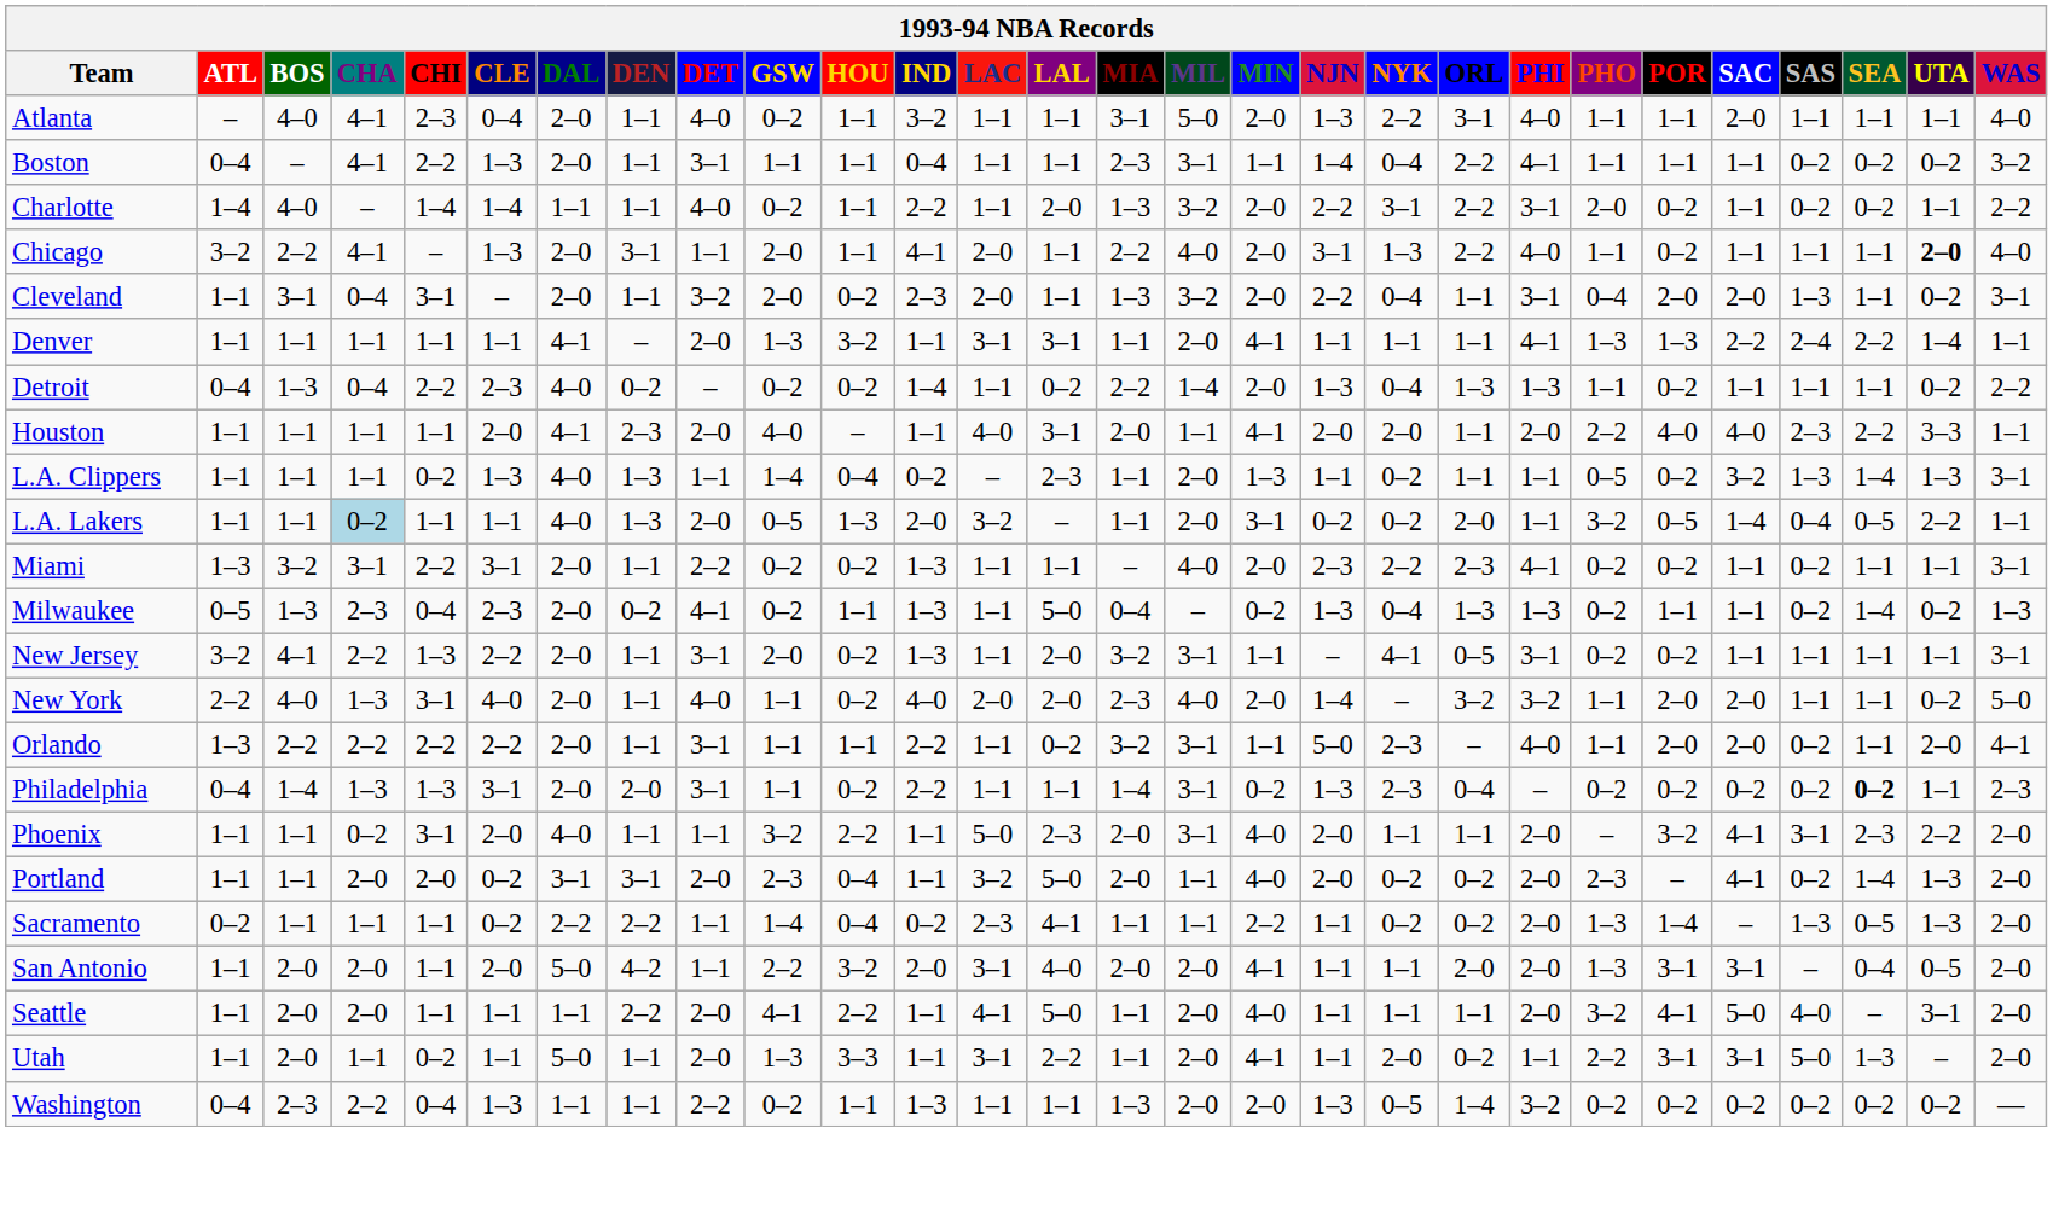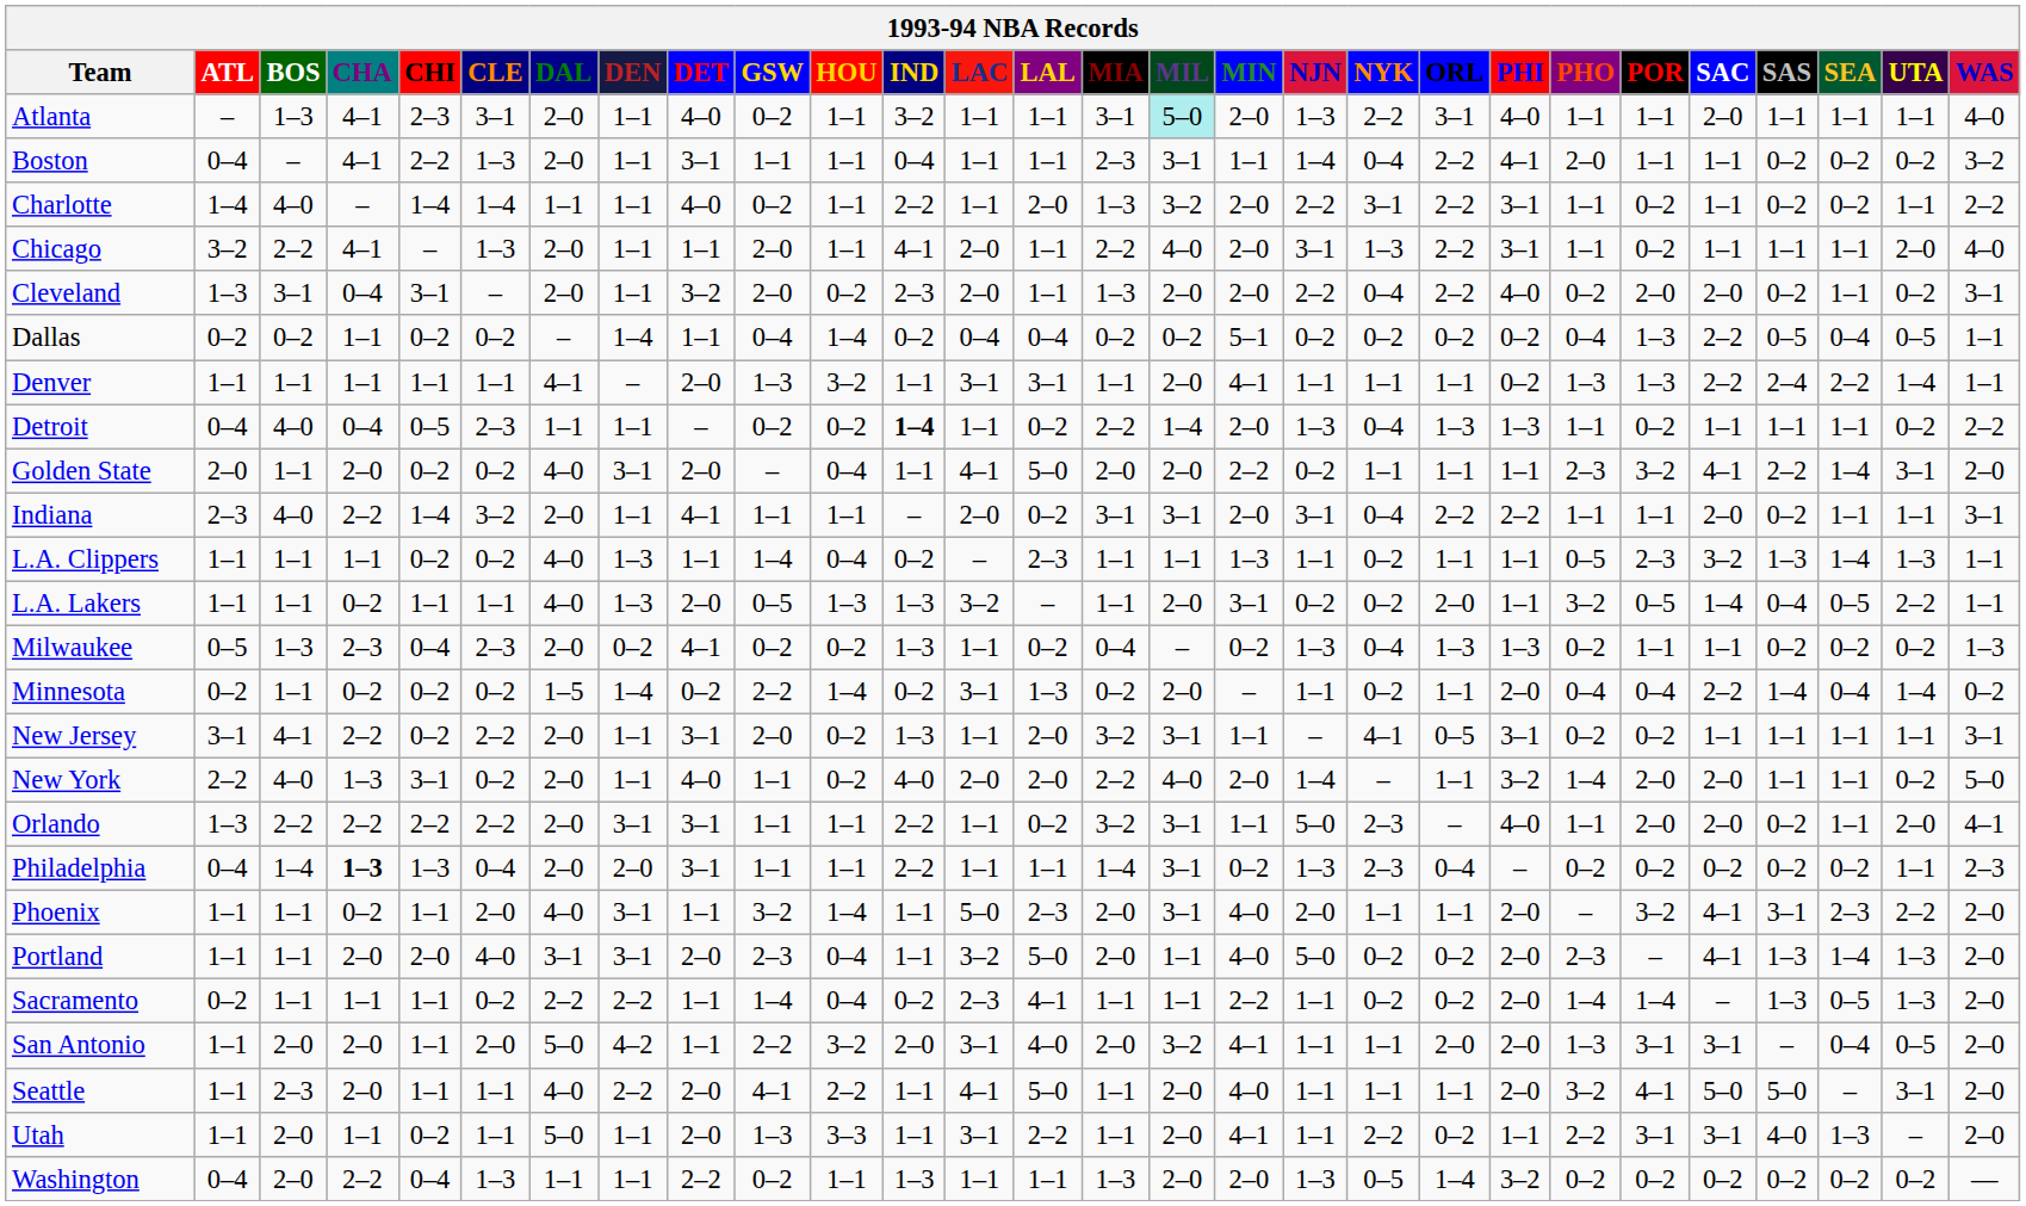 <table class="wikitable mw-collapsible mw-collapsed" style="font-size:95%; text-align:center;">
 <tr>
 <th colspan=28>1993-94 NBA Records</th>
 </tr>
 <tr>
 <th width=100>Team</th>
 <th style="background:#FF0000;color:#FFFFFF;width=35">ATL</th>
 <th style="background:#006400;color:#FFFFFF;width=35">BOS</th>
 <th style="background:#008080;color:#800080;width=35">CHA</th>
 <th style="background:#FF0000;color:#000000;width=35">CHI</th>
 <th style="background:#000080;color:#FF8C00;width=35">CLE</th>
 <th style="background:#00008B;color:#008000;width=35">DAL</th>
 <th style="background:#141A44;color:#BC2224;width=35">DEN</th>
 <th style="background:#0000FF;color:#FF0000;width=35">DET</th>
 <th style="background:#0000FF;color:#FFD700;width=35">GSW</th>
 <th style="background:#FF0000;color:#FFD700;width=35">HOU</th>
 <th style="background:#000080;color:#FFD700;width=35">IND</th>
 <th style="background:#F9160D;color:#1A2E8B;width=35">LAC</th>
 <th style="background:#800080;color:#FFD700;width=35">LAL</th>
 <th style="background:#000000;color:#8B0000;width=35">MIA</th>
 <th style="background:#00471B;color:#5C378A;width=35">MIL</th>
 <th style="background:#0000FF;color:#228B22;width=35">MIN</th>
 <th style="background:#DC143C;color:#0000CD;width=35">NJN</th>
 <th style="background:#0000FF;color:#FF8C00;width=35">NYK</th>
 <th style="background:#0000FF;color:#000000;width=35">ORL</th>
 <th style="background:#FF0000;color:#0000FF;width=35">PHI</th>
 <th style="background:#800080;color:#FF4500;width=35">PHO</th>
 <th style="background:#000000;color:#FF0000;width=35">POR</th>
 <th style="background:#0000FF;color:#FFFFFF;width=35">SAC</th>
 <th style="background:#000000;color:#C0C0C0;width=35">SAS</th>
 <th style="background:#005831;color:#FFC322;width=35">SEA</th>
 <th style="background:#36004A;color:#FFFF00;width=35">UTA</th>
 <th style="background:#DC143C;color:#0000CD;width=35">WAS</th>
 </tr>
 <tr>
 <td style="text-align:left;"><a href='#'>Atlanta</a></td>
 <td>–</td>
-<td>4–0</td>
+<td>1–3</td>
 <td>4–1</td>
 <td>2–3</td>
-<td>0–4</td>
+<td>3–1</td>
 <td>2–0</td>
 <td>1–1</td>
 <td>4–0</td>
 <td>0–2</td>
 <td>1–1</td>
 <td>3–2</td>
 <td>1–1</td>
 <td>1–1</td>
 <td>3–1</td>
-<td>5–0</td>
+<td style="background: paleturquoise;">5–0</td>
 <td>2–0</td>
 <td>1–3</td>
 <td>2–2</td>
 <td>3–1</td>
 <td>4–0</td>
 <td>1–1</td>
 <td>1–1</td>
 <td>2–0</td>
 <td>1–1</td>
 <td>1–1</td>
 <td>1–1</td>
 <td>4–0</td>
 </tr>
 <tr>
 <td style="text-align:left;"><a href='#'>Boston</a></td>
 <td>0–4</td>
 <td>–</td>
 <td>4–1</td>
 <td>2–2</td>
 <td>1–3</td>
 <td>2–0</td>
 <td>1–1</td>
 <td>3–1</td>
 <td>1–1</td>
 <td>1–1</td>
 <td>0–4</td>
 <td>1–1</td>
 <td>1–1</td>
 <td>2–3</td>
 <td>3–1</td>
 <td>1–1</td>
 <td>1–4</td>
 <td>0–4</td>
 <td>2–2</td>
 <td>4–1</td>
-<td>1–1</td>
+<td>2–0</td>
 <td>1–1</td>
 <td>1–1</td>
 <td>0–2</td>
 <td>0–2</td>
 <td>0–2</td>
 <td>3–2</td>
 </tr>
 <tr>
 <td style="text-align:left;"><a href='#'>Charlotte</a></td>
 <td>1–4</td>
 <td>4–0</td>
 <td>–</td>
 <td>1–4</td>
 <td>1–4</td>
 <td>1–1</td>
 <td>1–1</td>
 <td>4–0</td>
 <td>0–2</td>
 <td>1–1</td>
 <td>2–2</td>
 <td>1–1</td>
 <td>2–0</td>
 <td>1–3</td>
 <td>3–2</td>
 <td>2–0</td>
 <td>2–2</td>
 <td>3–1</td>
 <td>2–2</td>
 <td>3–1</td>
-<td>2–0</td>
+<td>1–1</td>
 <td>0–2</td>
 <td>1–1</td>
 <td>0–2</td>
 <td>0–2</td>
 <td>1–1</td>
 <td>2–2</td>
 </tr>
 <tr>
 <td style="text-align:left;"><a href='#'>Chicago</a></td>
 <td>3–2</td>
 <td>2–2</td>
 <td>4–1</td>
 <td>–</td>
 <td>1–3</td>
 <td>2–0</td>
-<td>3–1</td>
+<td>1–1</td>
 <td>1–1</td>
 <td>2–0</td>
 <td>1–1</td>
 <td>4–1</td>
 <td>2–0</td>
 <td>1–1</td>
 <td>2–2</td>
 <td>4–0</td>
 <td>2–0</td>
 <td>3–1</td>
 <td>1–3</td>
 <td>2–2</td>
-<td>4–0</td>
+<td>3–1</td>
 <td>1–1</td>
 <td>0–2</td>
 <td>1–1</td>
 <td>1–1</td>
 <td>1–1</td>
-<td><strong>2–0</strong></td>
+<td>2–0</td>
 <td>4–0</td>
 </tr>
 <tr>
 <td style="text-align:left;"><a href='#'>Cleveland</a></td>
-<td>1–1</td>
+<td>1–3</td>
 <td>3–1</td>
 <td>0–4</td>
 <td>3–1</td>
 <td>–</td>
 <td>2–0</td>
 <td>1–1</td>
 <td>3–2</td>
 <td>2–0</td>
 <td>0–2</td>
 <td>2–3</td>
 <td>2–0</td>
 <td>1–1</td>
 <td>1–3</td>
-<td>3–2</td>
+<td>2–0</td>
 <td>2–0</td>
 <td>2–2</td>
 <td>0–4</td>
-<td>1–1</td>
-<td>3–1</td>
-<td>0–4</td>
+<td>2–2</td>
+<td>4–0</td>
+<td>0–2</td>
 <td>2–0</td>
 <td>2–0</td>
-<td>1–3</td>
+<td>0–2</td>
 <td>1–1</td>
 <td>0–2</td>
 <td>3–1</td>
+</tr>
+<tr>
+<td style="text-align:left;">Dallas</td>
+<td>0–2</td>
+<td>0–2</td>
+<td>1–1</td>
+<td>0–2</td>
+<td>0–2</td>
+<td>–</td>
+<td>1–4</td>
+<td>1–1</td>
+<td>0–4</td>
+<td>1–4</td>
+<td>0–2</td>
+<td>0–4</td>
+<td>0–4</td>
+<td>0–2</td>
+<td>0–2</td>
+<td>5–1</td>
+<td>0–2</td>
+<td>0–2</td>
+<td>0–2</td>
+<td>0–2</td>
+<td>0–4</td>
+<td>1–3</td>
+<td>2–2</td>
+<td>0–5</td>
+<td>0–4</td>
+<td>0–5</td>
+<td>1–1</td>
 </tr>
 <tr>
 <td style="text-align:left;"><a href='#'>Denver</a></td>
 <td>1–1</td>
 <td>1–1</td>
 <td>1–1</td>
 <td>1–1</td>
 <td>1–1</td>
 <td>4–1</td>
 <td>–</td>
 <td>2–0</td>
 <td>1–3</td>
 <td>3–2</td>
 <td>1–1</td>
 <td>3–1</td>
 <td>3–1</td>
 <td>1–1</td>
 <td>2–0</td>
 <td>4–1</td>
 <td>1–1</td>
 <td>1–1</td>
 <td>1–1</td>
-<td>4–1</td>
+<td>0–2</td>
 <td>1–3</td>
 <td>1–3</td>
 <td>2–2</td>
 <td>2–4</td>
 <td>2–2</td>
 <td>1–4</td>
 <td>1–1</td>
 </tr>
 <tr>
 <td style="text-align:left;"><a href='#'>Detroit</a></td>
 <td>0–4</td>
-<td>1–3</td>
+<td>4–0</td>
 <td>0–4</td>
-<td>2–2</td>
+<td>0–5</td>
 <td>2–3</td>
-<td>4–0</td>
-<td>0–2</td>
+<td>1–1</td>
+<td>1–1</td>
 <td>–</td>
 <td>0–2</td>
 <td>0–2</td>
-<td>1–4</td>
+<td><strong>1–4</strong></td>
 <td>1–1</td>
 <td>0–2</td>
 <td>2–2</td>
 <td>1–4</td>
 <td>2–0</td>
 <td>1–3</td>
 <td>0–4</td>
 <td>1–3</td>
 <td>1–3</td>
 <td>1–1</td>
 <td>0–2</td>
 <td>1–1</td>
 <td>1–1</td>
 <td>1–1</td>
 <td>0–2</td>
 <td>2–2</td>
 </tr>
 <tr>
-<td style="text-align:left;"><a href='#'>Houston</a></td>
+<td style="text-align:left;"><a href='#'>Golden State</a></td>
+<td>2–0</td>
+<td>1–1</td>
+<td>2–0</td>
+<td>0–2</td>
+<td>0–2</td>
+<td>4–0</td>
+<td>3–1</td>
+<td>2–0</td>
+<td>–</td>
+<td>0–4</td>
+<td>1–1</td>
+<td>4–1</td>
+<td>5–0</td>
+<td>2–0</td>
+<td>2–0</td>
+<td>2–2</td>
+<td>0–2</td>
 <td>1–1</td>
 <td>1–1</td>
 <td>1–1</td>
-<td>1–1</td>
+<td>2–3</td>
+<td>3–2</td>
+<td>4–1</td>
+<td>2–2</td>
+<td>1–4</td>
+<td>3–1</td>
 <td>2–0</td>
-<td>4–1</td>
+</tr>
+<tr>
+<td style="text-align:left;"><a href='#'>Indiana</a></td>
 <td>2–3</td>
-<td>2–0</td>
 <td>4–0</td>
-<td>–</td>
-<td>1–1</td>
-<td>4–0</td>
-<td>3–1</td>
+<td>2–2</td>
+<td>1–4</td>
+<td>3–2</td>
 <td>2–0</td>
 <td>1–1</td>
 <td>4–1</td>
+<td>1–1</td>
+<td>1–1</td>
+<td>–</td>
 <td>2–0</td>
+<td>0–2</td>
+<td>3–1</td>
+<td>3–1</td>
 <td>2–0</td>
+<td>3–1</td>
+<td>0–4</td>
+<td>2–2</td>
+<td>2–2</td>
+<td>1–1</td>
 <td>1–1</td>
 <td>2–0</td>
-<td>2–2</td>
-<td>4–0</td>
-<td>4–0</td>
-<td>2–3</td>
-<td>2–2</td>
-<td>3–3</td>
+<td>0–2</td>
 <td>1–1</td>
+<td>1–1</td>
+<td>3–1</td>
 </tr>
 <tr>
 <td style="text-align:left;"><a href='#'>L.A. Clippers</a></td>
 <td>1–1</td>
 <td>1–1</td>
 <td>1–1</td>
 <td>0–2</td>
-<td>1–3</td>
+<td>0–2</td>
 <td>4–0</td>
 <td>1–3</td>
 <td>1–1</td>
 <td>1–4</td>
 <td>0–4</td>
 <td>0–2</td>
 <td>–</td>
 <td>2–3</td>
 <td>1–1</td>
-<td>2–0</td>
+<td>1–1</td>
 <td>1–3</td>
 <td>1–1</td>
 <td>0–2</td>
 <td>1–1</td>
 <td>1–1</td>
 <td>0–5</td>
-<td>0–2</td>
+<td>2–3</td>
 <td>3–2</td>
 <td>1–3</td>
 <td>1–4</td>
 <td>1–3</td>
-<td>3–1</td>
+<td>1–1</td>
 </tr>
 <tr>
 <td style="text-align:left;"><a href='#'>L.A. Lakers</a></td>
 <td>1–1</td>
 <td>1–1</td>
-<td style="background: lightblue;">0–2</td>
+<td>0–2</td>
 <td>1–1</td>
 <td>1–1</td>
 <td>4–0</td>
 <td>1–3</td>
 <td>2–0</td>
 <td>0–5</td>
 <td>1–3</td>
-<td>2–0</td>
+<td>1–3</td>
 <td>3–2</td>
 <td>–</td>
 <td>1–1</td>
 <td>2–0</td>
 <td>3–1</td>
 <td>0–2</td>
 <td>0–2</td>
 <td>2–0</td>
 <td>1–1</td>
 <td>3–2</td>
 <td>0–5</td>
 <td>1–4</td>
 <td>0–4</td>
 <td>0–5</td>
 <td>2–2</td>
 <td>1–1</td>
 </tr>
 <tr>
-<td style="text-align:left;"><a href='#'>Miami</a></td>
-<td>1–3</td>
-<td>3–2</td>
-<td>3–1</td>
-<td>2–2</td>
-<td>3–1</td>
-<td>2–0</td>
-<td>1–1</td>
-<td>2–2</td>
-<td>0–2</td>
-<td>0–2</td>
-<td>1–3</td>
-<td>1–1</td>
-<td>1–1</td>
-<td>–</td>
-<td>4–0</td>
-<td>2–0</td>
-<td>2–3</td>
-<td>2–2</td>
-<td>2–3</td>
-<td>4–1</td>
-<td>0–2</td>
-<td>0–2</td>
-<td>1–1</td>
-<td>0–2</td>
-<td>1–1</td>
-<td>1–1</td>
-<td>3–1</td>
-</tr>
-<tr>
 <td style="text-align:left;"><a href='#'>Milwaukee</a></td>
 <td>0–5</td>
 <td>1–3</td>
 <td>2–3</td>
 <td>0–4</td>
 <td>2–3</td>
 <td>2–0</td>
 <td>0–2</td>
 <td>4–1</td>
 <td>0–2</td>
-<td>1–1</td>
+<td>0–2</td>
 <td>1–3</td>
 <td>1–1</td>
-<td>5–0</td>
+<td>0–2</td>
 <td>0–4</td>
 <td>–</td>
 <td>0–2</td>
 <td>1–3</td>
 <td>0–4</td>
 <td>1–3</td>
 <td>1–3</td>
 <td>0–2</td>
 <td>1–1</td>
 <td>1–1</td>
 <td>0–2</td>
-<td>1–4</td>
+<td>0–2</td>
 <td>0–2</td>
 <td>1–3</td>
 </tr>
 <tr>
+<td style="text-align:left;"><a href='#'>Minnesota</a></td>
+<td>0–2</td>
+<td>1–1</td>
+<td>0–2</td>
+<td>0–2</td>
+<td>0–2</td>
+<td>1–5</td>
+<td>1–4</td>
+<td>0–2</td>
+<td>2–2</td>
+<td>1–4</td>
+<td>0–2</td>
+<td>3–1</td>
+<td>1–3</td>
+<td>0–2</td>
+<td>2–0</td>
+<td>–</td>
+<td>1–1</td>
+<td>0–2</td>
+<td>1–1</td>
+<td>2–0</td>
+<td>0–4</td>
+<td>0–4</td>
+<td>2–2</td>
+<td>1–4</td>
+<td>0–4</td>
+<td>1–4</td>
+<td>0–2</td>
+</tr>
+<tr>
 <td style="text-align:left;"><a href='#'>New Jersey</a></td>
-<td>3–2</td>
+<td>3–1</td>
 <td>4–1</td>
 <td>2–2</td>
-<td>1–3</td>
+<td>0–2</td>
 <td>2–2</td>
 <td>2–0</td>
 <td>1–1</td>
 <td>3–1</td>
 <td>2–0</td>
 <td>0–2</td>
 <td>1–3</td>
 <td>1–1</td>
 <td>2–0</td>
 <td>3–2</td>
 <td>3–1</td>
 <td>1–1</td>
 <td>–</td>
 <td>4–1</td>
 <td>0–5</td>
 <td>3–1</td>
 <td>0–2</td>
 <td>0–2</td>
 <td>1–1</td>
 <td>1–1</td>
 <td>1–1</td>
 <td>1–1</td>
 <td>3–1</td>
 </tr>
 <tr>
 <td style="text-align:left;"><a href='#'>New York</a></td>
 <td>2–2</td>
 <td>4–0</td>
 <td>1–3</td>
 <td>3–1</td>
-<td>4–0</td>
+<td>0–2</td>
 <td>2–0</td>
 <td>1–1</td>
 <td>4–0</td>
 <td>1–1</td>
 <td>0–2</td>
 <td>4–0</td>
 <td>2–0</td>
 <td>2–0</td>
-<td>2–3</td>
+<td>2–2</td>
 <td>4–0</td>
 <td>2–0</td>
 <td>1–4</td>
 <td>–</td>
+<td>1–1</td>
 <td>3–2</td>
-<td>3–2</td>
-<td>1–1</td>
+<td>1–4</td>
 <td>2–0</td>
 <td>2–0</td>
 <td>1–1</td>
 <td>1–1</td>
 <td>0–2</td>
 <td>5–0</td>
 </tr>
 <tr>
 <td style="text-align:left;"><a href='#'>Orlando</a></td>
 <td>1–3</td>
 <td>2–2</td>
 <td>2–2</td>
 <td>2–2</td>
 <td>2–2</td>
 <td>2–0</td>
-<td>1–1</td>
+<td>3–1</td>
 <td>3–1</td>
 <td>1–1</td>
 <td>1–1</td>
 <td>2–2</td>
 <td>1–1</td>
 <td>0–2</td>
 <td>3–2</td>
 <td>3–1</td>
 <td>1–1</td>
 <td>5–0</td>
 <td>2–3</td>
 <td>–</td>
 <td>4–0</td>
 <td>1–1</td>
 <td>2–0</td>
 <td>2–0</td>
 <td>0–2</td>
 <td>1–1</td>
 <td>2–0</td>
 <td>4–1</td>
 </tr>
 <tr>
 <td style="text-align:left;"><a href='#'>Philadelphia</a></td>
 <td>0–4</td>
 <td>1–4</td>
+<td><strong>1–3</strong></td>
 <td>1–3</td>
-<td>1–3</td>
-<td>3–1</td>
+<td>0–4</td>
 <td>2–0</td>
 <td>2–0</td>
 <td>3–1</td>
 <td>1–1</td>
-<td>0–2</td>
+<td>1–1</td>
 <td>2–2</td>
 <td>1–1</td>
 <td>1–1</td>
 <td>1–4</td>
 <td>3–1</td>
 <td>0–2</td>
 <td>1–3</td>
 <td>2–3</td>
 <td>0–4</td>
 <td>–</td>
 <td>0–2</td>
 <td>0–2</td>
 <td>0–2</td>
 <td>0–2</td>
-<td><strong>0–2</strong></td>
+<td>0–2</td>
 <td>1–1</td>
 <td>2–3</td>
 </tr>
 <tr>
 <td style="text-align:left;"><a href='#'>Phoenix</a></td>
 <td>1–1</td>
 <td>1–1</td>
 <td>0–2</td>
-<td>3–1</td>
+<td>1–1</td>
 <td>2–0</td>
 <td>4–0</td>
-<td>1–1</td>
+<td>3–1</td>
 <td>1–1</td>
 <td>3–2</td>
-<td>2–2</td>
+<td>1–4</td>
 <td>1–1</td>
 <td>5–0</td>
 <td>2–3</td>
 <td>2–0</td>
 <td>3–1</td>
 <td>4–0</td>
 <td>2–0</td>
 <td>1–1</td>
 <td>1–1</td>
 <td>2–0</td>
 <td>–</td>
 <td>3–2</td>
 <td>4–1</td>
 <td>3–1</td>
 <td>2–3</td>
 <td>2–2</td>
 <td>2–0</td>
 </tr>
 <tr>
 <td style="text-align:left;"><a href='#'>Portland</a></td>
 <td>1–1</td>
 <td>1–1</td>
 <td>2–0</td>
 <td>2–0</td>
-<td>0–2</td>
+<td>4–0</td>
 <td>3–1</td>
 <td>3–1</td>
 <td>2–0</td>
 <td>2–3</td>
 <td>0–4</td>
 <td>1–1</td>
 <td>3–2</td>
 <td>5–0</td>
 <td>2–0</td>
 <td>1–1</td>
 <td>4–0</td>
-<td>2–0</td>
+<td>5–0</td>
 <td>0–2</td>
 <td>0–2</td>
 <td>2–0</td>
 <td>2–3</td>
 <td>–</td>
 <td>4–1</td>
-<td>0–2</td>
+<td>1–3</td>
 <td>1–4</td>
 <td>1–3</td>
 <td>2–0</td>
 </tr>
 <tr>
 <td style="text-align:left;"><a href='#'>Sacramento</a></td>
 <td>0–2</td>
 <td>1–1</td>
 <td>1–1</td>
 <td>1–1</td>
 <td>0–2</td>
 <td>2–2</td>
 <td>2–2</td>
 <td>1–1</td>
 <td>1–4</td>
 <td>0–4</td>
 <td>0–2</td>
 <td>2–3</td>
 <td>4–1</td>
 <td>1–1</td>
 <td>1–1</td>
 <td>2–2</td>
 <td>1–1</td>
 <td>0–2</td>
 <td>0–2</td>
 <td>2–0</td>
-<td>1–3</td>
+<td>1–4</td>
 <td>1–4</td>
 <td>–</td>
 <td>1–3</td>
 <td>0–5</td>
 <td>1–3</td>
 <td>2–0</td>
 </tr>
 <tr>
 <td style="text-align:left;"><a href='#'>San Antonio</a></td>
 <td>1–1</td>
 <td>2–0</td>
 <td>2–0</td>
 <td>1–1</td>
 <td>2–0</td>
 <td>5–0</td>
 <td>4–2</td>
 <td>1–1</td>
 <td>2–2</td>
 <td>3–2</td>
 <td>2–0</td>
 <td>3–1</td>
 <td>4–0</td>
 <td>2–0</td>
-<td>2–0</td>
+<td>3–2</td>
 <td>4–1</td>
 <td>1–1</td>
 <td>1–1</td>
 <td>2–0</td>
 <td>2–0</td>
 <td>1–3</td>
 <td>3–1</td>
 <td>3–1</td>
 <td>–</td>
 <td>0–4</td>
 <td>0–5</td>
 <td>2–0</td>
 </tr>
 <tr>
 <td style="text-align:left;"><a href='#'>Seattle</a></td>
 <td>1–1</td>
-<td>2–0</td>
+<td>2–3</td>
 <td>2–0</td>
 <td>1–1</td>
 <td>1–1</td>
-<td>1–1</td>
+<td>4–0</td>
 <td>2–2</td>
 <td>2–0</td>
 <td>4–1</td>
 <td>2–2</td>
 <td>1–1</td>
 <td>4–1</td>
 <td>5–0</td>
 <td>1–1</td>
 <td>2–0</td>
 <td>4–0</td>
 <td>1–1</td>
 <td>1–1</td>
 <td>1–1</td>
 <td>2–0</td>
 <td>3–2</td>
 <td>4–1</td>
 <td>5–0</td>
-<td>4–0</td>
+<td>5–0</td>
 <td>–</td>
 <td>3–1</td>
 <td>2–0</td>
 </tr>
 <tr>
 <td style="text-align:left;"><a href='#'>Utah</a></td>
 <td>1–1</td>
 <td>2–0</td>
 <td>1–1</td>
 <td>0–2</td>
 <td>1–1</td>
 <td>5–0</td>
 <td>1–1</td>
 <td>2–0</td>
 <td>1–3</td>
 <td>3–3</td>
 <td>1–1</td>
 <td>3–1</td>
 <td>2–2</td>
 <td>1–1</td>
 <td>2–0</td>
 <td>4–1</td>
 <td>1–1</td>
-<td>2–0</td>
+<td>2–2</td>
 <td>0–2</td>
 <td>1–1</td>
 <td>2–2</td>
 <td>3–1</td>
 <td>3–1</td>
-<td>5–0</td>
+<td>4–0</td>
 <td>1–3</td>
 <td>–</td>
 <td>2–0</td>
 </tr>
 <tr>
 <td style="text-align:left;"><a href='#'>Washington</a></td>
 <td>0–4</td>
-<td>2–3</td>
+<td>2–0</td>
 <td>2–2</td>
 <td>0–4</td>
 <td>1–3</td>
 <td>1–1</td>
 <td>1–1</td>
 <td>2–2</td>
 <td>0–2</td>
 <td>1–1</td>
 <td>1–3</td>
 <td>1–1</td>
 <td>1–1</td>
 <td>1–3</td>
 <td>2–0</td>
 <td>2–0</td>
 <td>1–3</td>
 <td>0–5</td>
 <td>1–4</td>
 <td>3–2</td>
 <td>0–2</td>
 <td>0–2</td>
 <td>0–2</td>
 <td>0–2</td>
 <td>0–2</td>
 <td>0–2</td>
 <td>—</td>
 </tr>
 </table>
